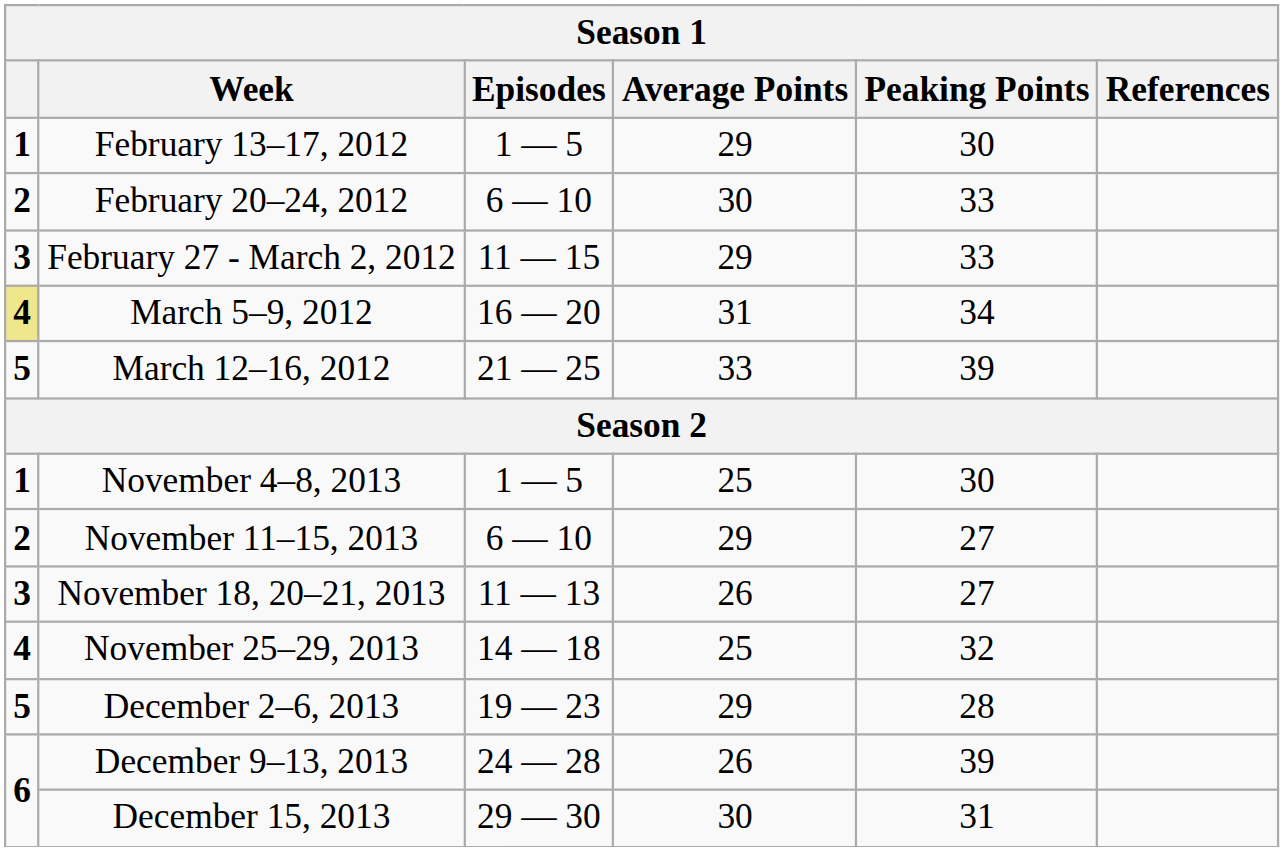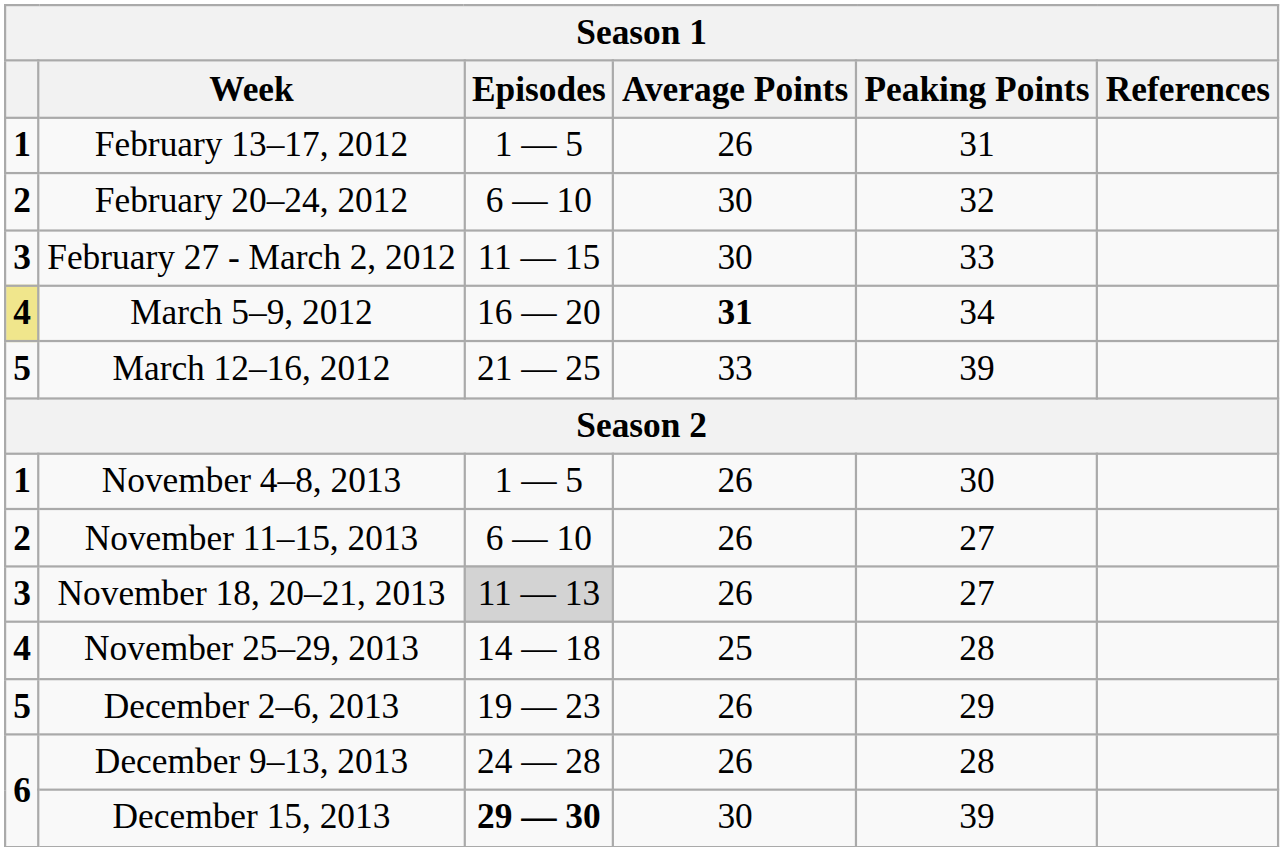 <table class="wikitable" style="text-align:center;">
 <tr>
 <th colspan=6>Season 1</th>
 </tr>
 <tr>
 <th></th>
 <th>Week</th>
 <th>Episodes</th>
 <th>Average Points</th>
 <th>Peaking Points</th>
 <th>References</th>
 </tr>
 <tr>
 <td><strong>1</strong></td>
 <td>February 13–17, 2012</td>
 <td>1 — 5</td>
-<td>29</td>
-<td>30</td>
+<td>26</td>
+<td>31</td>
 <td></td>
 </tr>
 <tr>
 <td><strong>2</strong></td>
 <td>February 20–24, 2012</td>
 <td>6 — 10</td>
 <td>30</td>
-<td>33</td>
+<td>32</td>
 <td></td>
 </tr>
 <tr>
 <td><strong>3</strong></td>
 <td>February 27 - March 2, 2012</td>
 <td>11 — 15</td>
-<td>29</td>
+<td>30</td>
 <td>33</td>
 <td></td>
 </tr>
 <tr>
 <td style="background: khaki;"><strong>4</strong></td>
 <td>March 5–9, 2012</td>
 <td>16 — 20</td>
-<td>31</td>
+<td><strong>31</strong></td>
 <td>34</td>
 <td></td>
 </tr>
 <tr>
 <td><strong>5</strong></td>
 <td>March 12–16, 2012</td>
 <td>21 — 25</td>
 <td>33</td>
 <td>39</td>
 <td></td>
 </tr>
 <tr>
 <th colspan=6>Season 2</th>
 </tr>
 <tr>
 <td><strong>1</strong></td>
 <td>November 4–8, 2013</td>
 <td>1 — 5</td>
-<td>25</td>
+<td>26</td>
 <td>30</td>
 <td></td>
 </tr>
 <tr>
 <td><strong>2</strong></td>
 <td>November 11–15, 2013</td>
 <td>6 — 10</td>
-<td>29</td>
+<td>26</td>
 <td>27</td>
 <td></td>
 </tr>
 <tr>
 <td><strong>3</strong></td>
 <td>November 18, 20–21, 2013</td>
-<td>11 — 13</td>
+<td style="background: lightgrey;">11 — 13</td>
 <td>26</td>
 <td>27</td>
 <td></td>
 </tr>
 <tr>
 <td><strong>4</strong></td>
 <td>November 25–29, 2013</td>
 <td>14 — 18</td>
 <td>25</td>
-<td>32</td>
+<td>28</td>
 <td></td>
 </tr>
 <tr>
 <td><strong>5</strong></td>
 <td>December 2–6, 2013</td>
 <td>19 — 23</td>
+<td>26</td>
 <td>29</td>
-<td>28</td>
 <td></td>
 </tr>
 <tr>
 <td rowspan=2><strong>6</strong></td>
 <td>December 9–13, 2013</td>
 <td>24 — 28</td>
 <td>26</td>
-<td>39</td>
+<td>28</td>
 <td></td>
 </tr>
 <tr>
 <td>December 15, 2013</td>
-<td>29 — 30</td>
+<td><strong>29 — 30</strong></td>
 <td>30</td>
-<td>31</td>
+<td>39</td>
 <td></td>
 </tr>
 </table>
